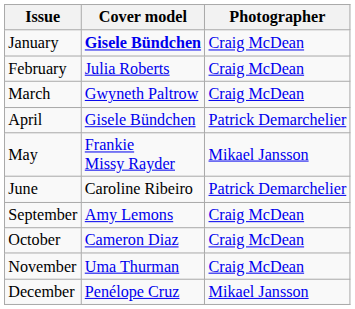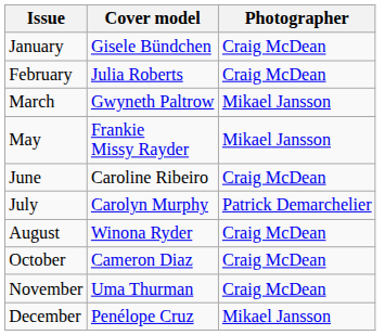 <table class="sortable wikitable">
 <tr>
 <th>Issue</th>
 <th>Cover model</th>
 <th>Photographer</th>
 </tr>
 <tr>
 <td>January</td>
-<td><strong><a href='#'>Gisele Bündchen</a></strong></td>
+<td><a href='#'>Gisele Bündchen</a></td>
 <td><a href='#'>Craig McDean</a></td>
 </tr>
 <tr>
 <td>February</td>
 <td><a href='#'>Julia Roberts</a></td>
 <td><a href='#'>Craig McDean</a></td>
 </tr>
 <tr>
 <td>March</td>
 <td><a href='#'>Gwyneth Paltrow</a></td>
-<td><a href='#'>Craig McDean</a></td>
-</tr>
-<tr>
-<td>April</td>
-<td><a href='#'>Gisele Bündchen</a></td>
-<td><a href='#'>Patrick Demarchelier</a></td>
+<td><a href='#'>Mikael Jansson</a></td>
 </tr>
 <tr>
 <td>May</td>
 <td><a href='#'>Frankie</a><br><a href='#'>Missy Rayder</a></td>
 <td><a href='#'>Mikael Jansson</a></td>
 </tr>
 <tr>
 <td>June</td>
 <td>Caroline Ribeiro</td>
+<td><a href='#'>Craig McDean</a></td>
+</tr>
+<tr>
+<td>July</td>
+<td><a href='#'>Carolyn Murphy</a></td>
 <td><a href='#'>Patrick Demarchelier</a></td>
 </tr>
 <tr>
-<td>September</td>
-<td><a href='#'>Amy Lemons</a></td>
+<td>August</td>
+<td><a href='#'>Winona Ryder</a></td>
 <td><a href='#'>Craig McDean</a></td>
 </tr>
 <tr>
 <td>October</td>
 <td><a href='#'>Cameron Diaz</a></td>
 <td><a href='#'>Craig McDean</a></td>
 </tr>
 <tr>
 <td>November</td>
 <td><a href='#'>Uma Thurman</a></td>
 <td><a href='#'>Craig McDean</a></td>
 </tr>
 <tr>
 <td>December</td>
 <td><a href='#'>Penélope Cruz</a></td>
 <td><a href='#'>Mikael Jansson</a></td>
 </tr>
 </table>
